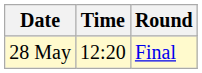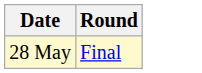 <table class="wikitable">
 <tr>
 <th>Date</th>
-<th>Time</th>
 <th>Round</th>
 </tr>
 <tr style=background:lemonchiffon>
 <td>28 May</td>
-<td>12:20</td>
 <td><a href='#'>Final</a></td>
 </tr>
 </table>
